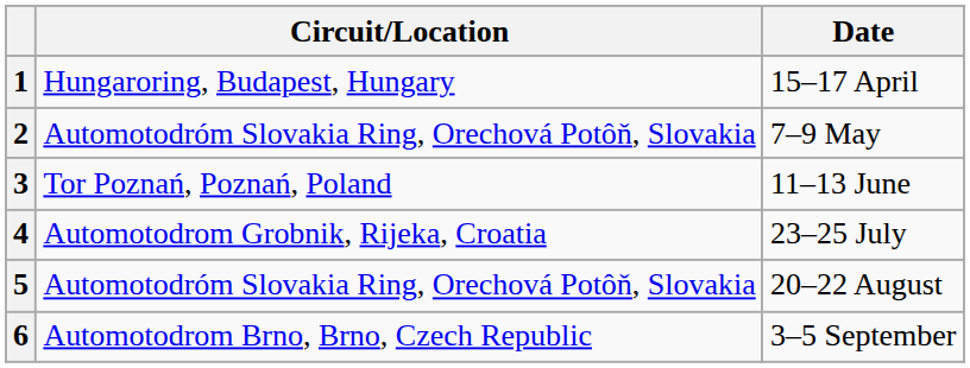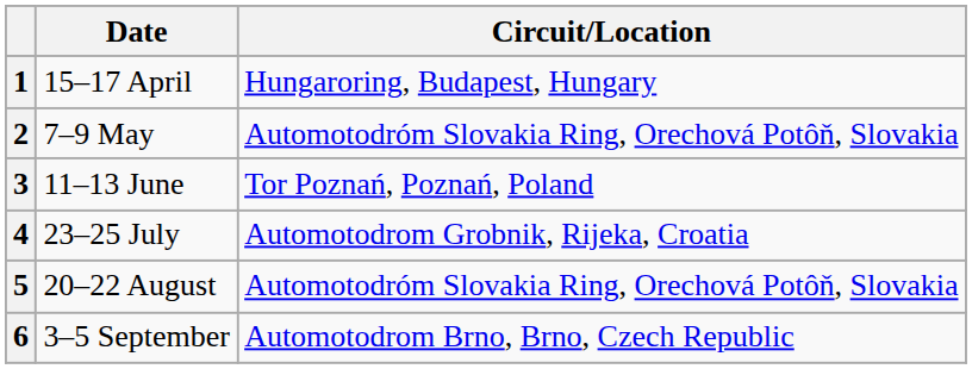 <table class="wikitable" style="font-size: 85%;">
 <tr>
 <th></th>
+<th>Date</th>
 <th>Circuit/Location</th>
-<th>Date</th>
 </tr>
 <tr>
 <th>1</th>
+<td>15–17 April</td>
 <td> <a href='#'>Hungaroring</a>, <a href='#'>Budapest</a>, <a href='#'>Hungary</a></td>
-<td>15–17 April</td>
 </tr>
 <tr>
 <th>2</th>
+<td>7–9 May</td>
 <td> <a href='#'>Automotodróm Slovakia Ring</a>, <a href='#'>Orechová Potôň</a>, <a href='#'>Slovakia</a></td>
-<td>7–9 May</td>
 </tr>
 <tr>
 <th>3</th>
+<td>11–13 June</td>
 <td> <a href='#'>Tor Poznań</a>, <a href='#'>Poznań</a>, <a href='#'>Poland</a></td>
-<td>11–13 June</td>
 </tr>
 <tr>
 <th>4</th>
+<td>23–25 July</td>
 <td> <a href='#'>Automotodrom Grobnik</a>, <a href='#'>Rijeka</a>, <a href='#'>Croatia</a></td>
-<td>23–25 July</td>
 </tr>
 <tr>
 <th>5</th>
+<td>20–22 August</td>
 <td> <a href='#'>Automotodróm Slovakia Ring</a>, <a href='#'>Orechová Potôň</a>, <a href='#'>Slovakia</a></td>
-<td>20–22 August</td>
 </tr>
 <tr>
 <th>6</th>
+<td>3–5 September</td>
 <td> <a href='#'>Automotodrom Brno</a>, <a href='#'>Brno</a>, <a href='#'>Czech Republic</a></td>
-<td>3–5 September</td>
 </tr>
 </table>
